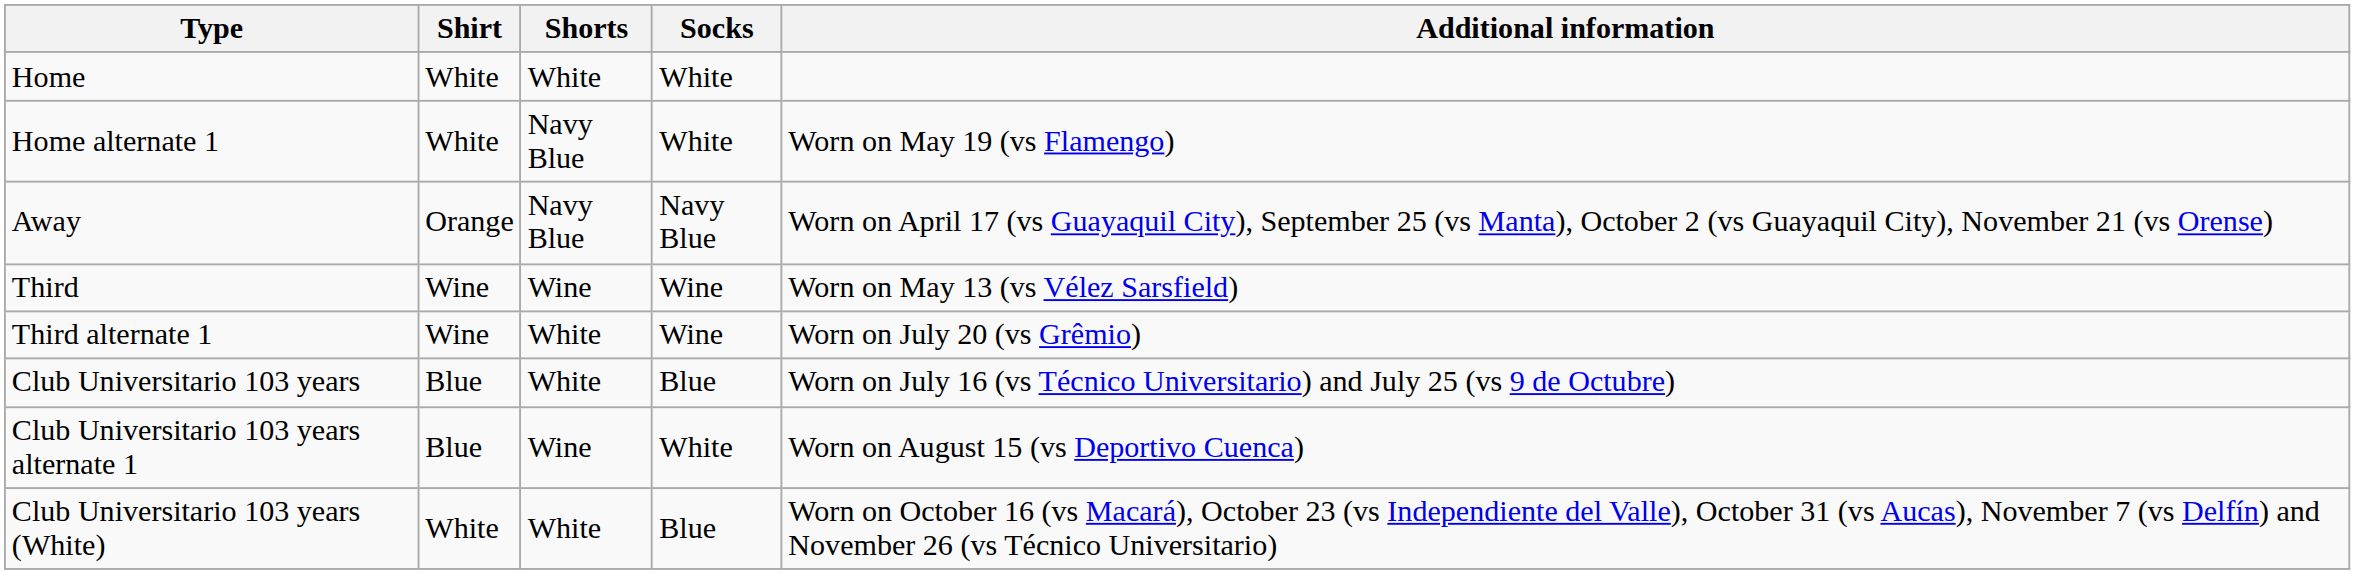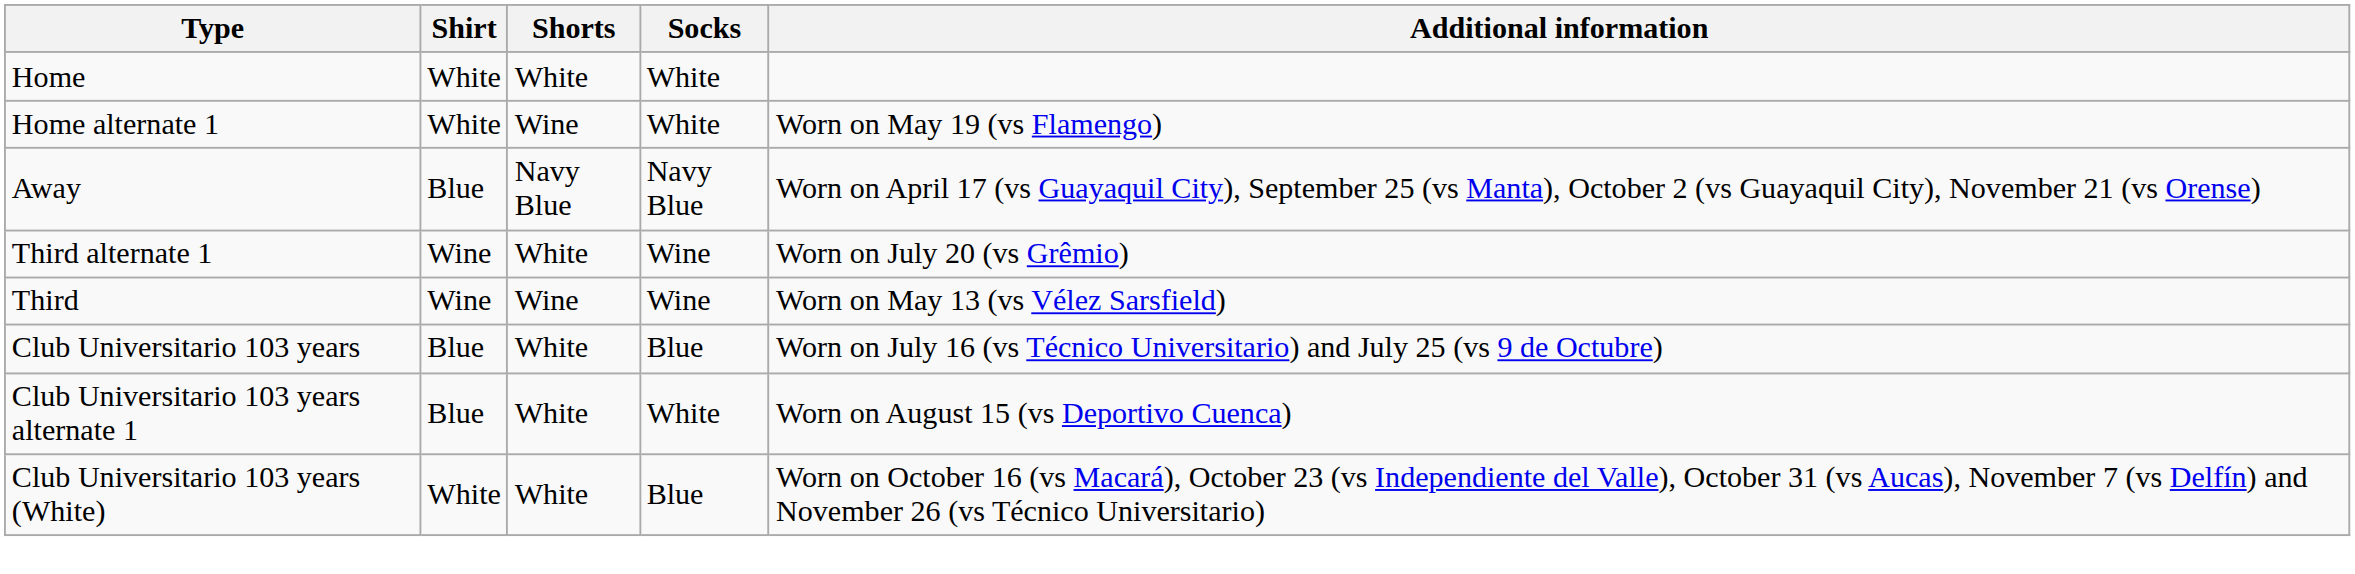 <table class="wikitable">
 <tr>
 <th>Type</th>
 <th>Shirt</th>
 <th>Shorts</th>
 <th>Socks</th>
 <th>Additional information</th>
 </tr>
 <tr>
 <td>Home</td>
 <td>White</td>
 <td>White</td>
 <td>White</td>
 <td></td>
 </tr>
 <tr>
 <td>Home alternate 1</td>
 <td>White</td>
-<td>Navy Blue</td>
+<td>Wine</td>
 <td>White</td>
 <td>Worn on May 19 (vs <a href='#'>Flamengo</a>)</td>
 </tr>
 <tr>
 <td>Away</td>
-<td>Orange</td>
+<td>Blue</td>
 <td>Navy Blue</td>
 <td>Navy Blue</td>
 <td>Worn on April 17 (vs <a href='#'>Guayaquil City</a>), September 25 (vs <a href='#'>Manta</a>), October 2 (vs Guayaquil City), November 21 (vs <a href='#'>Orense</a>)</td>
+</tr>
+<tr>
+<td>Third alternate 1</td>
+<td>Wine</td>
+<td>White</td>
+<td>Wine</td>
+<td>Worn on July 20 (vs <a href='#'>Grêmio</a>)</td>
 </tr>
 <tr>
 <td>Third</td>
 <td>Wine</td>
 <td>Wine</td>
 <td>Wine</td>
 <td>Worn on May 13 (vs <a href='#'>Vélez Sarsfield</a>)</td>
-</tr>
-<tr>
-<td>Third alternate 1</td>
-<td>Wine</td>
-<td>White</td>
-<td>Wine</td>
-<td>Worn on July 20 (vs <a href='#'>Grêmio</a>)</td>
 </tr>
 <tr>
 <td>Club Universitario 103 years</td>
 <td>Blue</td>
 <td>White</td>
 <td>Blue</td>
 <td>Worn on July 16 (vs <a href='#'>Técnico Universitario</a>) and July 25 (vs <a href='#'>9 de Octubre</a>)</td>
 </tr>
 <tr>
 <td>Club Universitario 103 years alternate 1</td>
 <td>Blue</td>
-<td>Wine</td>
+<td>White</td>
 <td>White</td>
 <td>Worn on August 15 (vs <a href='#'>Deportivo Cuenca</a>)</td>
 </tr>
 <tr>
 <td>Club Universitario 103 years (White)</td>
 <td>White</td>
 <td>White</td>
 <td>Blue</td>
 <td>Worn on October 16 (vs <a href='#'>Macará</a>), October 23 (vs <a href='#'>Independiente del Valle</a>), October 31 (vs <a href='#'>Aucas</a>), November 7 (vs <a href='#'>Delfín</a>) and November 26 (vs Técnico Universitario)</td>
 </tr>
 </table>
